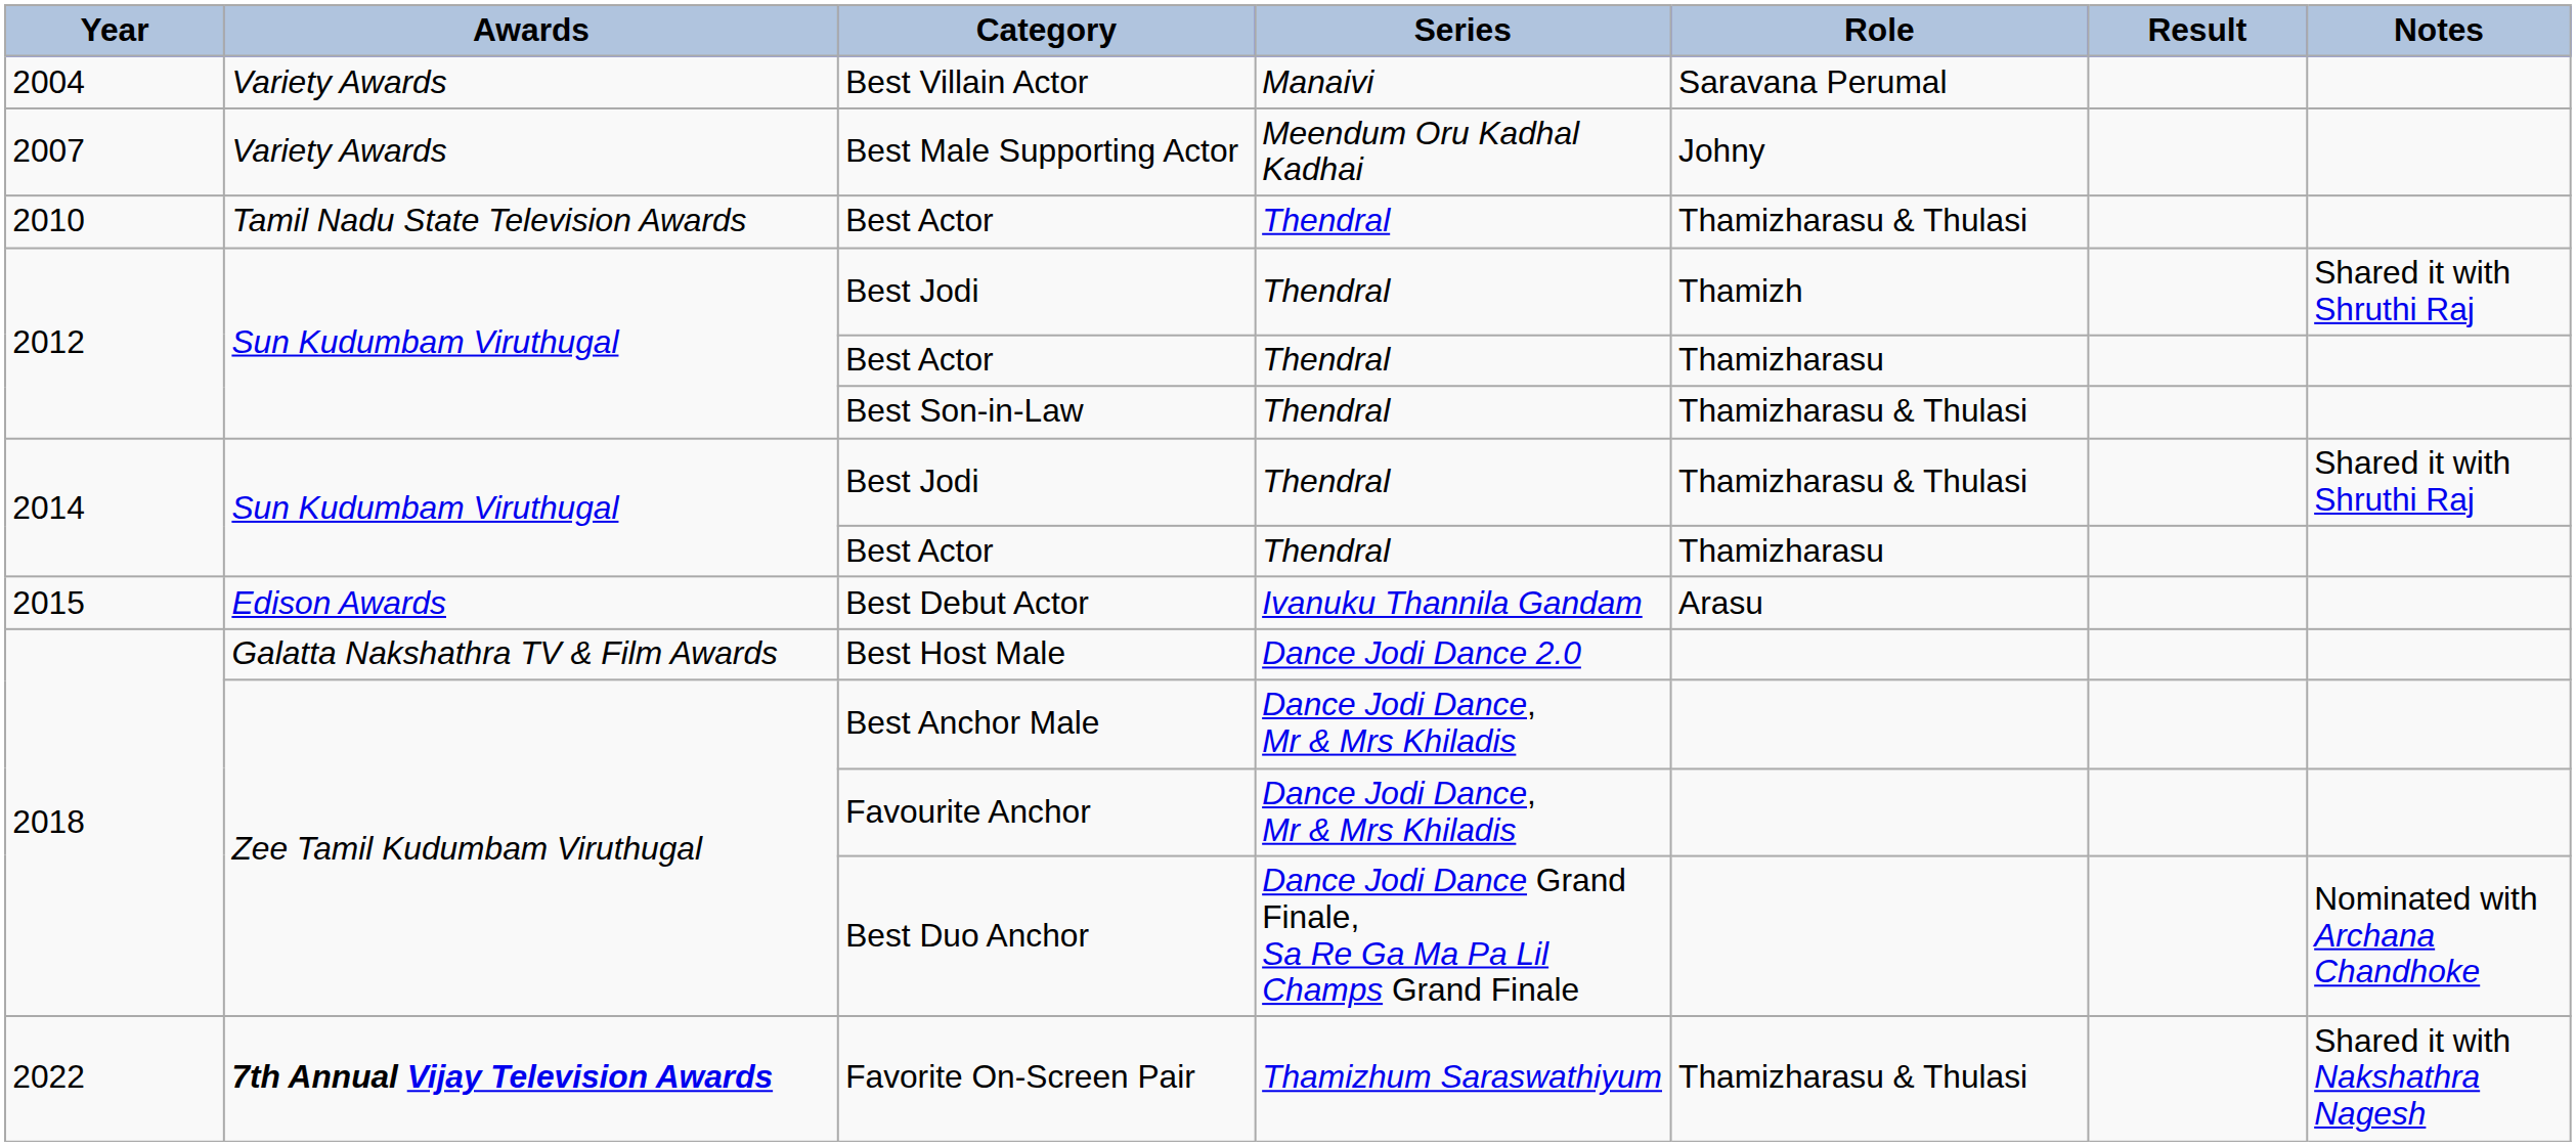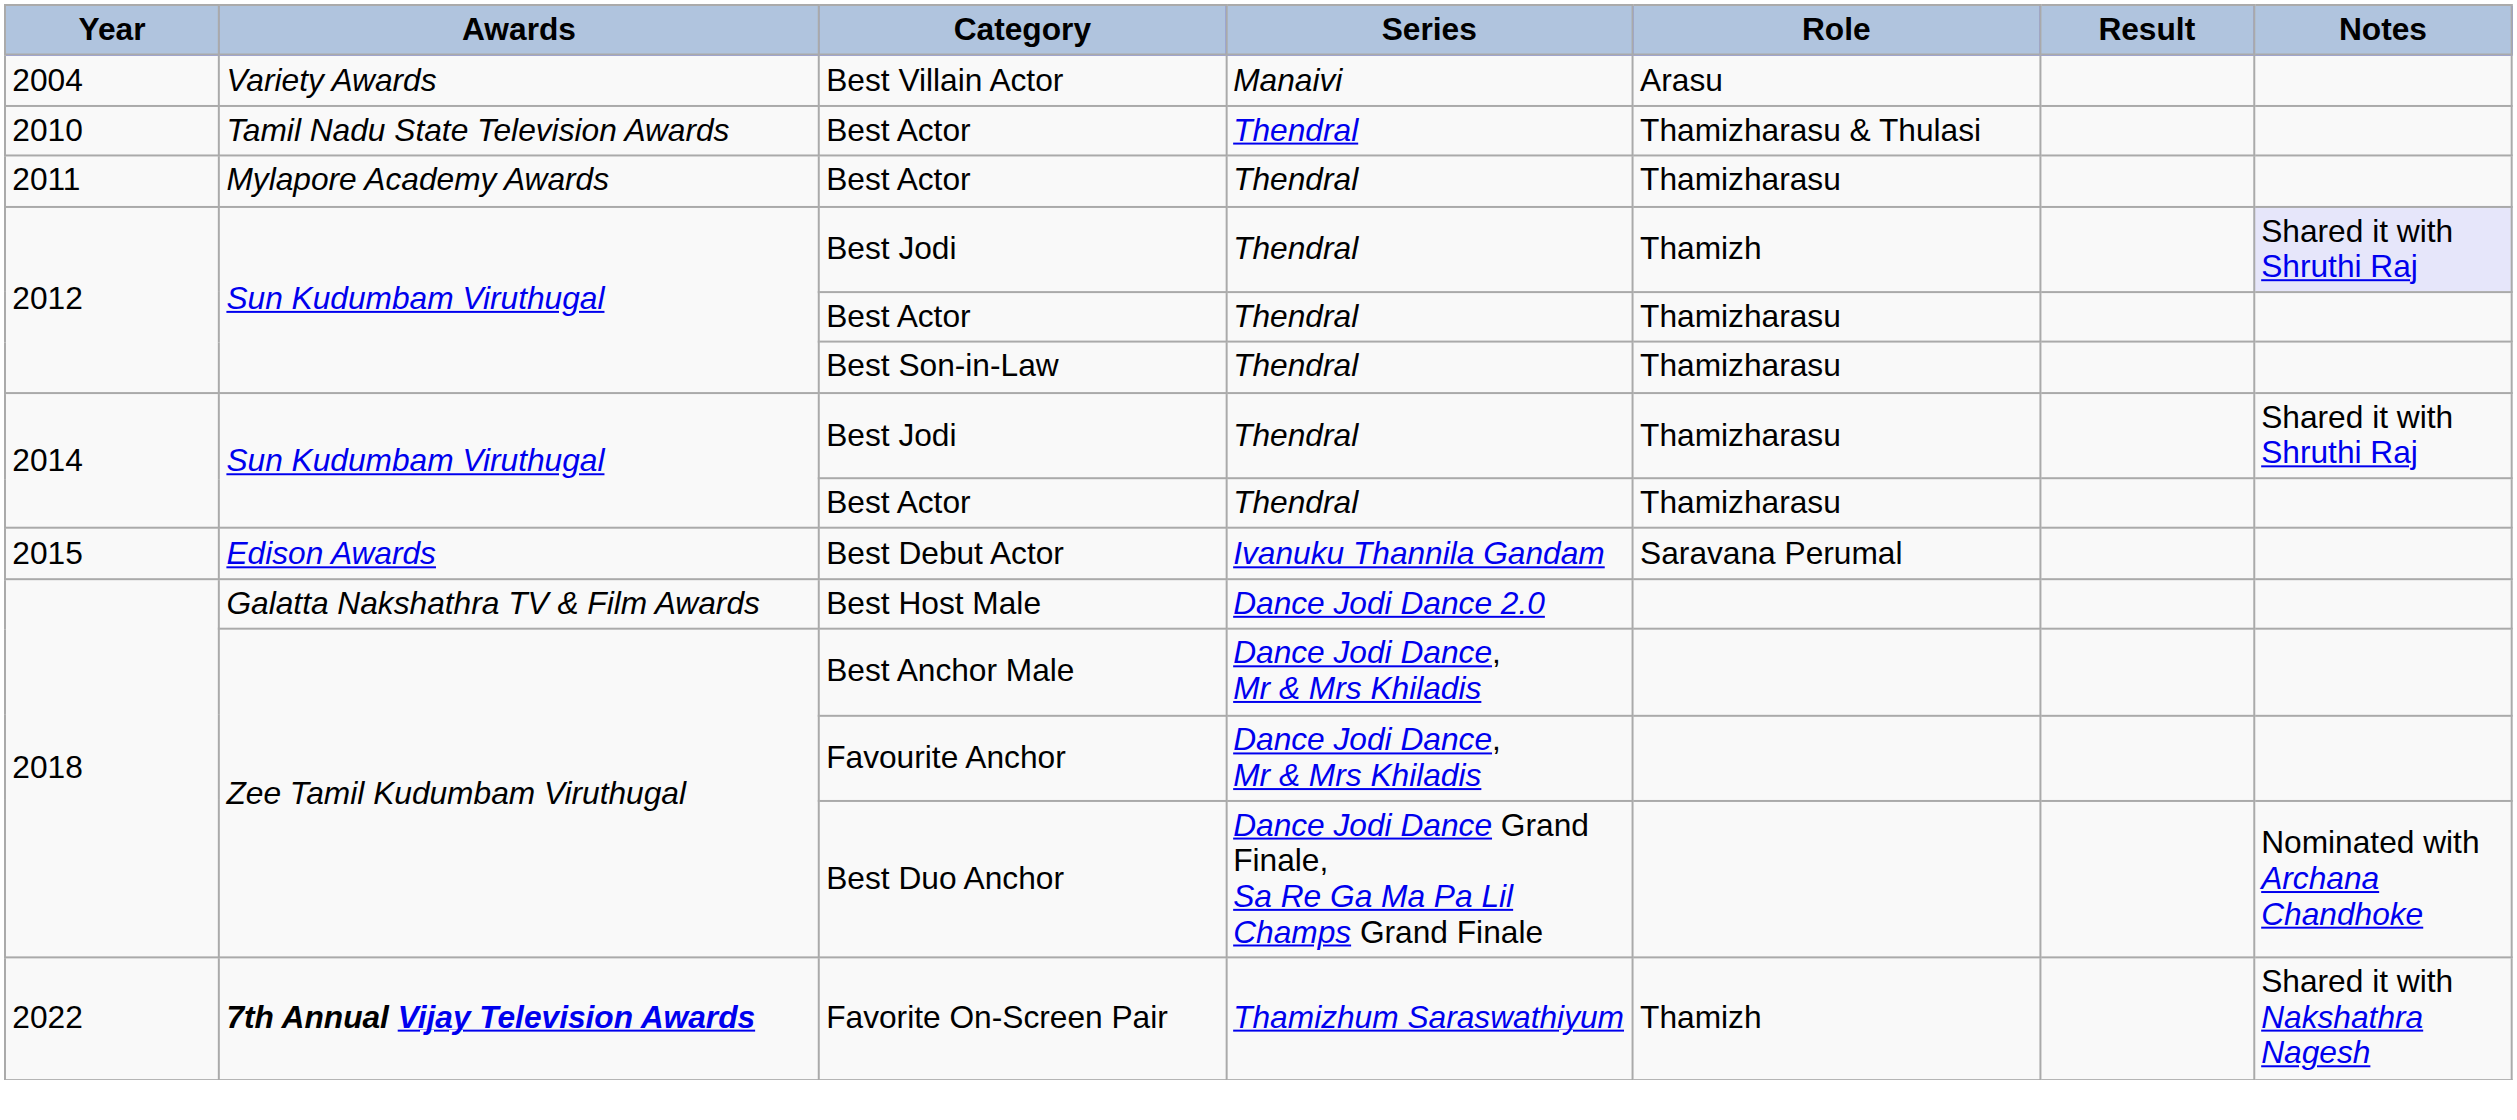 <table class="wikitable" width="80%">
 <tr bgcolor="blue">
 <th style="width:50pt; background:LightSteelBlue;">Year</th>
 <th style="width:150pt; background:LightSteelBlue;">Awards</th>
 <th style="width:100pt; background:LightSteelBlue;">Category</th>
 <th style="width:100pt; background:LightSteelBlue;">Series</th>
 <th style="width:100pt; background:LightSteelBlue;">Role</th>
 <th style="width:50pt; background:LightSteelBlue;">Result</th>
 <th style="width:50pt; background:LightSteelBlue;">Notes</th>
 </tr>
 <tr>
 <td>2004</td>
 <td><em>Variety Awards</em></td>
 <td>Best Villain Actor</td>
 <td><em>Manaivi</em></td>
-<td>Saravana Perumal</td>
-<td></td>
-<td></td>
-</tr>
-<tr>
-<td>2007</td>
-<td><em>Variety Awards</em></td>
-<td>Best Male Supporting Actor</td>
-<td><em>Meendum Oru Kadhal Kadhai</em></td>
-<td>Johny</td>
+<td>Arasu</td>
 <td></td>
 <td></td>
 </tr>
 <tr>
 <td>2010</td>
 <td><em>Tamil Nadu State Television Awards</em></td>
 <td>Best Actor</td>
 <td><em><a href='#'>Thendral</a></em></td>
 <td>Thamizharasu & Thulasi</td>
 <td></td>
 <td></td>
 </tr>
 <tr>
+<td>2011</td>
+<td><em>Mylapore Academy Awards</em></td>
+<td>Best Actor</td>
+<td><em>Thendral</em></td>
+<td>Thamizharasu</td>
+<td></td>
+<td></td>
+</tr>
+<tr>
 <td rowspan="3">2012</td>
 <td rowspan="3"><em><a href='#'>Sun Kudumbam Viruthugal</a></em></td>
 <td>Best Jodi</td>
 <td><em>Thendral</em></td>
 <td>Thamizh</td>
 <td></td>
-<td>Shared it with <a href='#'>Shruthi Raj</a></td>
+<td style="background: lavender;">Shared it with <a href='#'>Shruthi Raj</a></td>
 </tr>
 <tr>
 <td>Best Actor</td>
 <td><em>Thendral</em></td>
 <td>Thamizharasu</td>
 <td></td>
 <td></td>
 </tr>
 <tr>
 <td>Best Son-in-Law</td>
 <td><em>Thendral</em></td>
-<td>Thamizharasu & Thulasi</td>
+<td>Thamizharasu</td>
 <td></td>
 <td></td>
 </tr>
 <tr>
 <td rowspan="2">2014</td>
 <td rowspan="2"><em><a href='#'>Sun Kudumbam Viruthugal</a></em></td>
 <td>Best Jodi</td>
 <td><em>Thendral</em></td>
-<td>Thamizharasu & Thulasi</td>
+<td>Thamizharasu</td>
 <td></td>
 <td>Shared it with <a href='#'>Shruthi Raj</a></td>
 </tr>
 <tr>
 <td>Best Actor</td>
 <td><em>Thendral</em></td>
 <td>Thamizharasu</td>
 <td></td>
 <td></td>
 </tr>
 <tr>
 <td>2015</td>
 <td><a href='#'><em>Edison Awards</em></a></td>
 <td>Best Debut Actor</td>
 <td><em><a href='#'>Ivanuku Thannila Gandam</a></em></td>
-<td>Arasu</td>
+<td>Saravana Perumal</td>
 <td></td>
 <td></td>
 </tr>
 <tr>
 <td rowspan="4">2018</td>
 <td rowspan="1"><em>Galatta Nakshathra TV & Film Awards</em></td>
 <td>Best Host Male</td>
 <td><em><a href='#'>Dance Jodi Dance 2.0</a></em></td>
 <td></td>
 <td></td>
 <td></td>
 </tr>
 <tr>
 <td rowspan="3"><em>Zee Tamil  Kudumbam Viruthugal</em></td>
 <td>Best Anchor Male</td>
 <td><em><a href='#'>Dance Jodi Dance</a></em>,<br><em><a href='#'>Mr & Mrs Khiladis</a></em></td>
 <td></td>
 <td></td>
 <td></td>
 </tr>
 <tr>
 <td>Favourite Anchor</td>
 <td><em><a href='#'>Dance Jodi Dance</a></em>,<br><em><a href='#'>Mr & Mrs Khiladis</a></em></td>
 <td></td>
 <td></td>
 <td></td>
 </tr>
 <tr>
 <td>Best Duo Anchor</td>
 <td><em><a href='#'>Dance Jodi Dance</a></em> Grand Finale,<br><em><a href='#'>Sa Re Ga Ma Pa Lil Champs</a></em> Grand Finale</td>
 <td></td>
 <td></td>
 <td>Nominated with <em><a href='#'>Archana Chandhoke</a></em></td>
 </tr>
 <tr>
 <td>2022</td>
 <td><strong><em>7th Annual <a href='#'>Vijay Television Awards</a></em></strong></td>
 <td>Favorite On-Screen Pair</td>
 <td><em><a href='#'>Thamizhum Saraswathiyum</a></em></td>
-<td>Thamizharasu & Thulasi</td>
+<td>Thamizh</td>
 <td></td>
 <td>Shared it with <a href='#'><em>Nakshathra</em> <em>Nagesh</em></a></td>
 </tr>
 </table>
